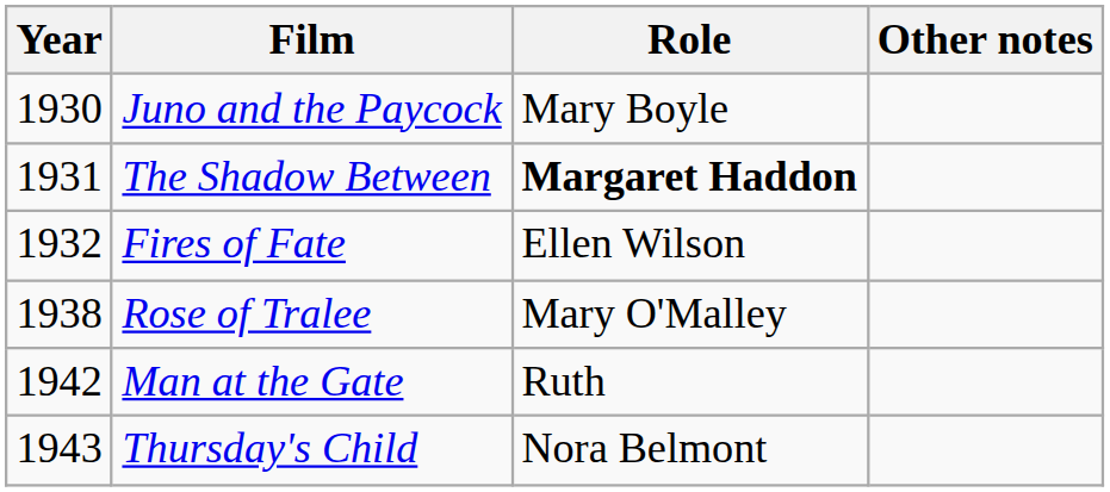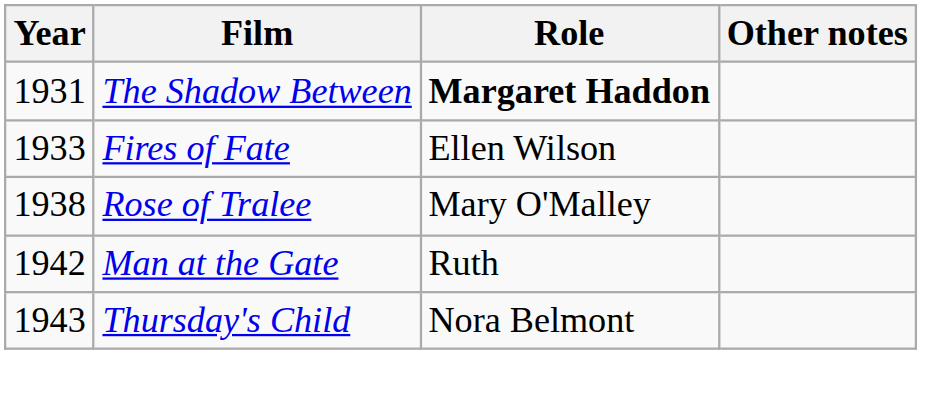 <table class="wikitable">
 <tr>
 <th>Year</th>
 <th>Film</th>
 <th>Role</th>
 <th>Other notes</th>
 </tr>
 <tr>
-<td>1930</td>
-<td><em><a href='#'>Juno and the Paycock</a></em></td>
-<td>Mary Boyle</td>
-<td></td>
-</tr>
-<tr>
 <td>1931</td>
 <td><em><a href='#'>The Shadow Between</a></em></td>
 <td><strong>Margaret Haddon</strong></td>
 <td></td>
 </tr>
 <tr>
-<td>1932</td>
+<td>1933</td>
 <td><em><a href='#'>Fires of Fate</a></em></td>
 <td>Ellen Wilson</td>
 <td></td>
 </tr>
 <tr>
 <td>1938</td>
 <td><em><a href='#'>Rose of Tralee</a></em></td>
 <td>Mary O'Malley</td>
 <td></td>
 </tr>
 <tr>
 <td>1942</td>
 <td><em><a href='#'>Man at the Gate</a></em></td>
 <td>Ruth</td>
 <td></td>
 </tr>
 <tr>
 <td>1943</td>
 <td><em><a href='#'>Thursday's Child</a></em></td>
 <td>Nora Belmont</td>
 <td></td>
 </tr>
 </table>
